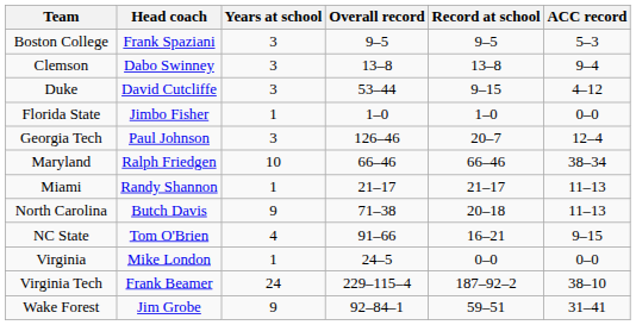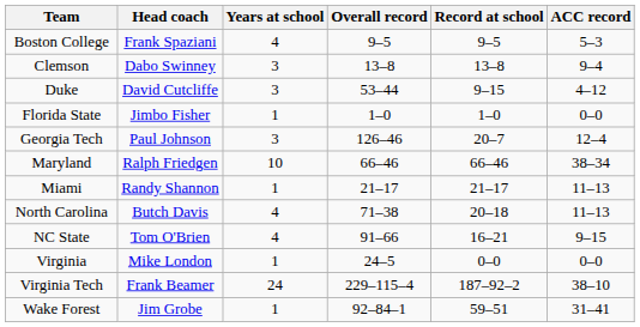 <table class="wikitable sortable" style="text-align: center;">
 <tr>
 <th width="110">Team</th>
 <th>Head coach</th>
 <th>Years at school</th>
 <th>Overall record</th>
 <th>Record at school</th>
 <th>ACC record</th>
 </tr>
 <tr>
 <td>Boston College</td>
 <td><a href='#'>Frank Spaziani</a></td>
-<td>3</td>
+<td>4</td>
 <td>9–5</td>
 <td>9–5</td>
 <td>5–3</td>
 </tr>
 <tr>
 <td>Clemson</td>
 <td><a href='#'>Dabo Swinney</a></td>
 <td>3</td>
 <td>13–8</td>
 <td>13–8</td>
 <td>9–4</td>
 </tr>
 <tr>
 <td>Duke</td>
 <td><a href='#'>David Cutcliffe</a></td>
 <td>3</td>
 <td>53–44</td>
 <td>9–15</td>
 <td>4–12</td>
 </tr>
 <tr>
 <td>Florida State</td>
 <td><a href='#'>Jimbo Fisher</a></td>
 <td>1</td>
 <td>1–0</td>
 <td>1–0</td>
 <td>0–0</td>
 </tr>
 <tr>
 <td>Georgia Tech</td>
 <td><a href='#'>Paul Johnson</a></td>
 <td>3</td>
 <td>126–46</td>
 <td>20–7</td>
 <td>12–4</td>
 </tr>
 <tr>
 <td>Maryland</td>
 <td><a href='#'>Ralph Friedgen</a></td>
 <td>10</td>
 <td>66–46</td>
 <td>66–46</td>
 <td>38–34</td>
 </tr>
 <tr>
 <td>Miami</td>
 <td><a href='#'>Randy Shannon</a></td>
 <td>1</td>
 <td>21–17</td>
 <td>21–17</td>
 <td>11–13</td>
 </tr>
 <tr>
 <td>North Carolina</td>
 <td><a href='#'>Butch Davis</a></td>
-<td>9</td>
+<td>4</td>
 <td>71–38</td>
 <td>20–18</td>
 <td>11–13</td>
 </tr>
 <tr>
 <td>NC State</td>
 <td><a href='#'>Tom O'Brien</a></td>
 <td>4</td>
 <td>91–66</td>
 <td>16–21</td>
 <td>9–15</td>
 </tr>
 <tr>
 <td>Virginia</td>
 <td><a href='#'>Mike London</a></td>
 <td>1</td>
 <td>24–5</td>
 <td>0–0</td>
 <td>0–0</td>
 </tr>
 <tr>
 <td>Virginia Tech</td>
 <td><a href='#'>Frank Beamer</a></td>
 <td>24</td>
 <td>229–115–4</td>
 <td>187–92–2</td>
 <td>38–10</td>
 </tr>
 <tr>
 <td>Wake Forest</td>
 <td><a href='#'>Jim Grobe</a></td>
-<td>9</td>
+<td>1</td>
 <td>92–84–1</td>
 <td>59–51</td>
 <td>31–41</td>
 </tr>
 </table>
